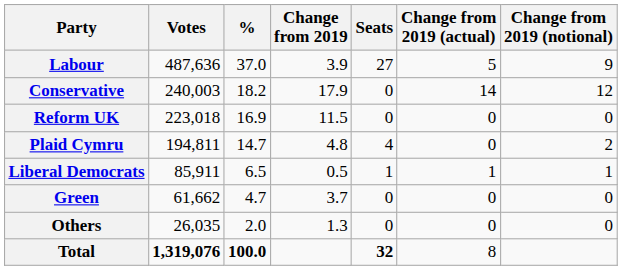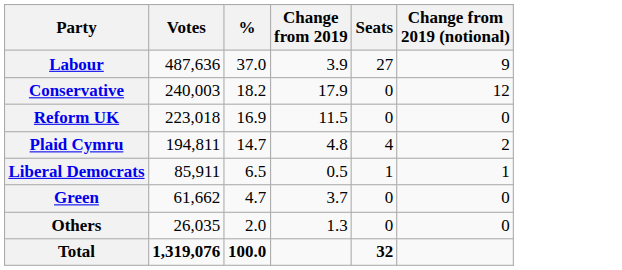 <table class="wikitable plainrowheaders" style="text-align:right">
 <tr>
 <th scope="col">Party</th>
 <th scope="col">Votes</th>
 <th scope="col">%</th>
 <th scope="col">Change<br>from 2019</th>
 <th scope="col">Seats</th>
-<th>Change from<br>2019 (actual)</th>
 <th scope="col">Change from<br>2019 (notional)</th>
 </tr>
 <tr>
 <th scope="row"><a href='#'>Labour</a></th>
 <td>487,636</td>
 <td>37.0</td>
 <td> 3.9</td>
 <td>27</td>
-<td> 5</td>
 <td> 9</td>
 </tr>
 <tr>
 <th scope="row"><a href='#'>Conservative</a></th>
 <td>240,003</td>
 <td>18.2</td>
 <td> 17.9</td>
 <td>0</td>
-<td> 14</td>
 <td> 12</td>
 </tr>
 <tr>
 <th scope="row"><a href='#'>Reform UK</a></th>
 <td>223,018</td>
 <td>16.9</td>
 <td> 11.5</td>
 <td>0</td>
 <td> 0</td>
-<td> 0</td>
 </tr>
 <tr>
 <th scope="row"><a href='#'>Plaid Cymru</a></th>
 <td>194,811</td>
 <td>14.7</td>
 <td> 4.8</td>
 <td>4</td>
-<td> 0</td>
 <td> 2</td>
 </tr>
 <tr>
 <th scope="row"><a href='#'>Liberal Democrats</a></th>
 <td>85,911</td>
 <td>6.5</td>
 <td> 0.5</td>
 <td>1</td>
 <td> 1</td>
-<td> 1</td>
 </tr>
 <tr>
 <th scope="row"><a href='#'>Green</a></th>
 <td>61,662</td>
 <td>4.7</td>
 <td> 3.7</td>
 <td>0</td>
-<td> 0</td>
 <td> 0</td>
 </tr>
 <tr>
 <th scope="row">Others</th>
 <td>26,035</td>
 <td>2.0</td>
 <td> 1.3</td>
 <td>0</td>
 <td> 0</td>
-<td> 0</td>
 </tr>
 <tr>
 <th scope="row"><strong>Total</strong></th>
 <td><strong>1,319,076</strong></td>
 <td><strong>100.0</strong></td>
 <td></td>
 <td><strong>32</strong></td>
-<td> 8</td>
 <td></td>
 </tr>
 </table>
